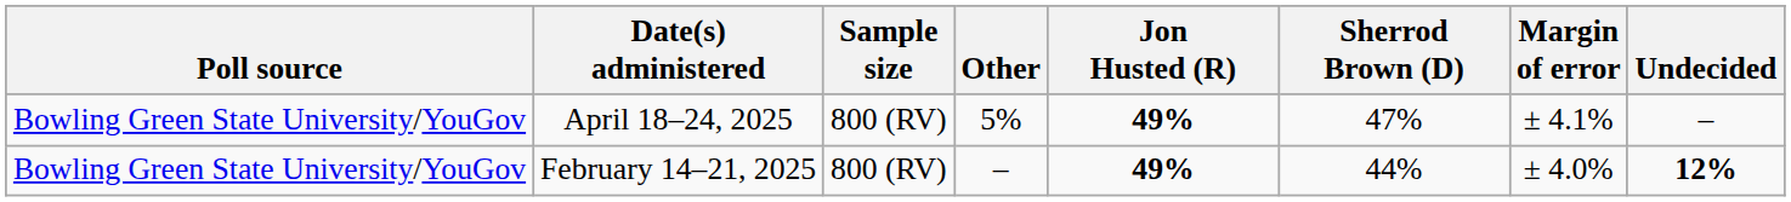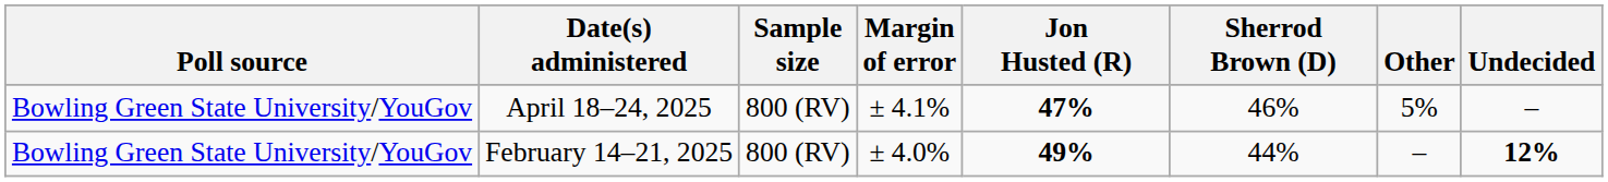 <table class="wikitable" style="font-size:90%;text-align:center;">
 <tr valign=bottom>
 <th>Poll source</th>
 <th>Date(s)<br>administered</th>
 <th>Sample<br>size</th>
-<th>Other</th>
+<th>Margin<br>of error</th>
 <th style="width:100px;">Jon<br>Husted (R)</th>
 <th style="width:100px;">Sherrod<br>Brown (D)</th>
-<th>Margin<br>of error</th>
+<th>Other</th>
 <th>Undecided</th>
 </tr>
 <tr>
 <td style="text-align:left;"><a href='#'>Bowling Green State University</a>/<a href='#'>YouGov</a></td>
 <td>April 18–24, 2025</td>
 <td>800 (RV)</td>
+<td>± 4.1%</td>
+<td><strong>47%</strong></td>
+<td>46%</td>
 <td>5%</td>
-<td><strong>49%</strong></td>
-<td>47%</td>
-<td>± 4.1%</td>
 <td>–</td>
 </tr>
 <tr>
 <td style="text-align:left;"><a href='#'>Bowling Green State University</a>/<a href='#'>YouGov</a></td>
 <td>February 14–21, 2025</td>
 <td>800 (RV)</td>
-<td>–</td>
+<td>± 4.0%</td>
 <td><strong>49%</strong></td>
 <td>44%</td>
-<td>± 4.0%</td>
+<td>–</td>
 <td><strong>12%</strong></td>
 </tr>
 </table>
